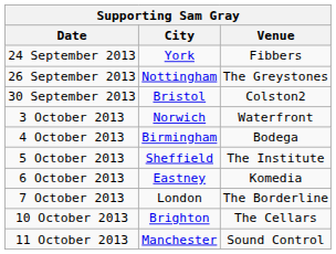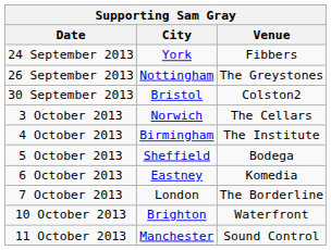 <table class="wikitable" style="text-align:center;">
 <tr>
 <th colspan=4>Supporting Sam Gray</th>
 </tr>
 <tr>
 <th>Date</th>
 <th>City</th>
 <th>Venue</th>
 </tr>
 <tr>
 <td>24 September 2013</td>
 <td><a href='#'>York</a></td>
 <td>Fibbers</td>
 </tr>
 <tr>
 <td>26 September 2013</td>
 <td><a href='#'>Nottingham</a></td>
 <td>The Greystones</td>
 </tr>
 <tr>
 <td>30 September 2013</td>
 <td><a href='#'>Bristol</a></td>
 <td>Colston2</td>
 </tr>
 <tr>
 <td>3 October 2013</td>
 <td><a href='#'>Norwich</a></td>
-<td>Waterfront</td>
+<td>The Cellars</td>
 </tr>
 <tr>
 <td>4 October 2013</td>
 <td><a href='#'>Birmingham</a></td>
-<td>Bodega</td>
+<td>The Institute</td>
 </tr>
 <tr>
 <td>5 October 2013</td>
 <td><a href='#'>Sheffield</a></td>
-<td>The Institute</td>
+<td>Bodega</td>
 </tr>
 <tr>
 <td>6 October 2013</td>
 <td><a href='#'>Eastney</a></td>
 <td>Komedia</td>
 </tr>
 <tr>
 <td>7 October 2013</td>
 <td>London</td>
 <td>The Borderline</td>
 </tr>
 <tr>
 <td>10 October 2013</td>
 <td><a href='#'>Brighton</a></td>
-<td>The Cellars</td>
+<td>Waterfront</td>
 </tr>
 <tr>
 <td>11 October 2013</td>
 <td><a href='#'>Manchester</a></td>
 <td>Sound Control</td>
 </tr>
 </table>
